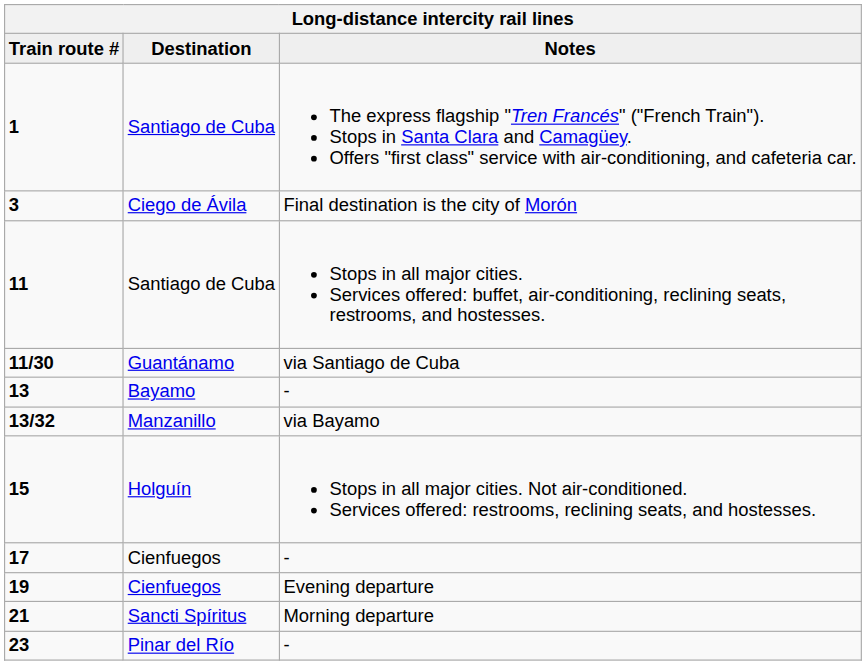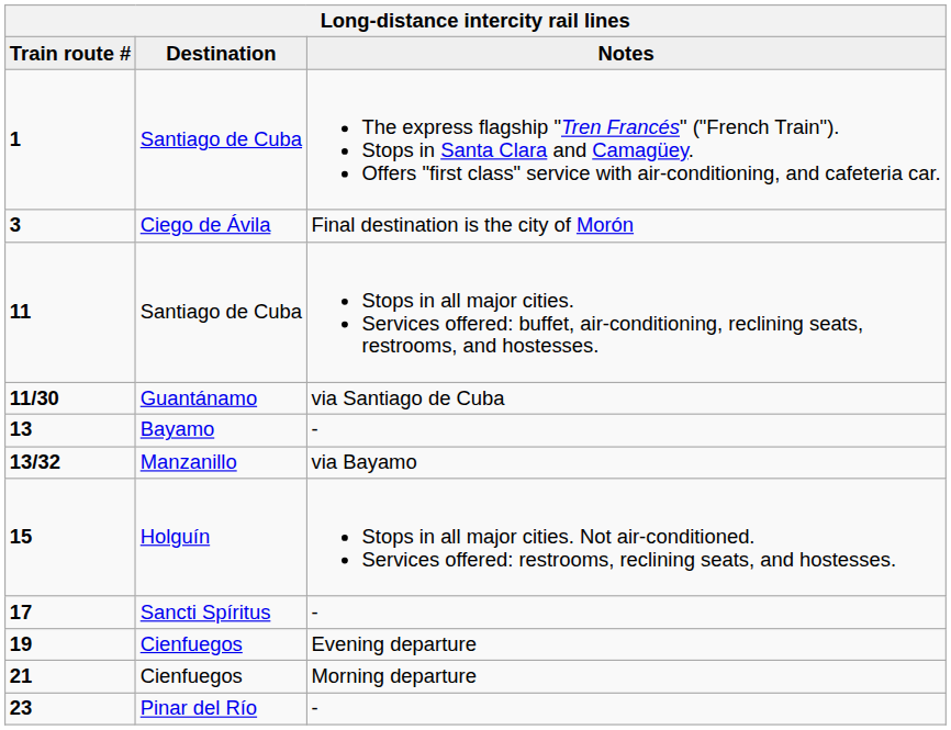 <table class="wikitable">
 <tr>
 <th colspan=9>Long-distance intercity rail lines</th>
 </tr>
 <tr>
 <th style="background:#efefef;">Train route #</th>
 <th style="background:#efefef;">Destination</th>
 <th style="background:#efefef;">Notes</th>
 </tr>
 <tr>
 <td><strong>1</strong></td>
 <td><a href='#'>Santiago de Cuba</a></td>
 <td><br><ul><li>The express flagship "<em><a href='#'>Tren Francés</a></em>" ("French Train").</li><li>Stops in <a href='#'>Santa Clara</a> and <a href='#'>Camagüey</a>.</li><li>Offers "first class" service with air-conditioning, and cafeteria car.</li></ul></td>
 </tr>
 <tr>
 <td><strong>3</strong></td>
 <td><a href='#'>Ciego de Ávila</a></td>
 <td>Final destination is the city of <a href='#'>Morón</a></td>
 </tr>
 <tr>
 <td><strong>11</strong></td>
 <td>Santiago de Cuba</td>
 <td><br><ul><li>Stops in all major cities.</li><li>Services offered: buffet, air-conditioning, reclining seats, <br>restrooms, and hostesses.</li></ul></td>
 </tr>
 <tr>
 <td><strong>11/30</strong></td>
 <td><a href='#'>Guantánamo</a></td>
 <td>via Santiago de Cuba</td>
 </tr>
 <tr>
 <td><strong>13</strong></td>
 <td><a href='#'>Bayamo</a></td>
 <td>-</td>
 </tr>
 <tr>
 <td><strong>13/32</strong></td>
 <td><a href='#'>Manzanillo</a></td>
 <td>via Bayamo</td>
 </tr>
 <tr>
 <td><strong>15</strong></td>
 <td><a href='#'>Holguín</a></td>
 <td><br><ul><li>Stops in all major cities. Not air-conditioned.</li><li>Services offered: restrooms, reclining seats, and hostesses.</li></ul></td>
 </tr>
 <tr>
 <td><strong>17</strong></td>
-<td>Cienfuegos</td>
+<td><a href='#'>Sancti Spíritus</a></td>
 <td>-</td>
 </tr>
 <tr>
 <td><strong>19</strong></td>
 <td><a href='#'>Cienfuegos</a></td>
 <td>Evening departure</td>
 </tr>
 <tr>
 <td><strong>21</strong></td>
-<td><a href='#'>Sancti Spíritus</a></td>
+<td>Cienfuegos</td>
 <td>Morning departure</td>
 </tr>
 <tr>
 <td><strong>23</strong></td>
 <td><a href='#'>Pinar del Río</a></td>
 <td>-</td>
 </tr>
 </table>
